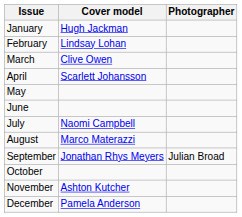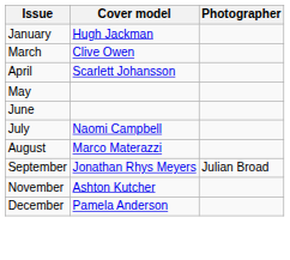 <table class="sortable wikitable">
 <tr>
 <th>Issue</th>
 <th>Cover model</th>
 <th>Photographer</th>
 </tr>
 <tr>
 <td>January</td>
 <td><a href='#'>Hugh Jackman</a></td>
-<td></td>
-</tr>
-<tr>
-<td>February</td>
-<td><a href='#'>Lindsay Lohan</a></td>
 <td></td>
 </tr>
 <tr>
 <td>March</td>
 <td><a href='#'>Clive Owen</a></td>
 <td></td>
 </tr>
 <tr>
 <td>April</td>
 <td><a href='#'>Scarlett Johansson</a></td>
 <td></td>
 </tr>
 <tr>
 <td>May</td>
 <td></td>
 <td></td>
 </tr>
 <tr>
 <td>June</td>
 <td></td>
 <td></td>
 </tr>
 <tr>
 <td>July</td>
 <td><a href='#'>Naomi Campbell</a></td>
 <td></td>
 </tr>
 <tr>
 <td>August</td>
 <td><a href='#'>Marco Materazzi</a></td>
 <td></td>
 </tr>
 <tr>
 <td>September</td>
 <td><a href='#'>Jonathan Rhys Meyers</a></td>
 <td>Julian Broad</td>
 </tr>
 <tr>
-<td>October</td>
-<td></td>
-<td></td>
-</tr>
-<tr>
 <td>November</td>
 <td><a href='#'>Ashton Kutcher</a></td>
 <td></td>
 </tr>
 <tr>
 <td>December</td>
 <td><a href='#'>Pamela Anderson</a></td>
 <td></td>
 </tr>
 </table>
